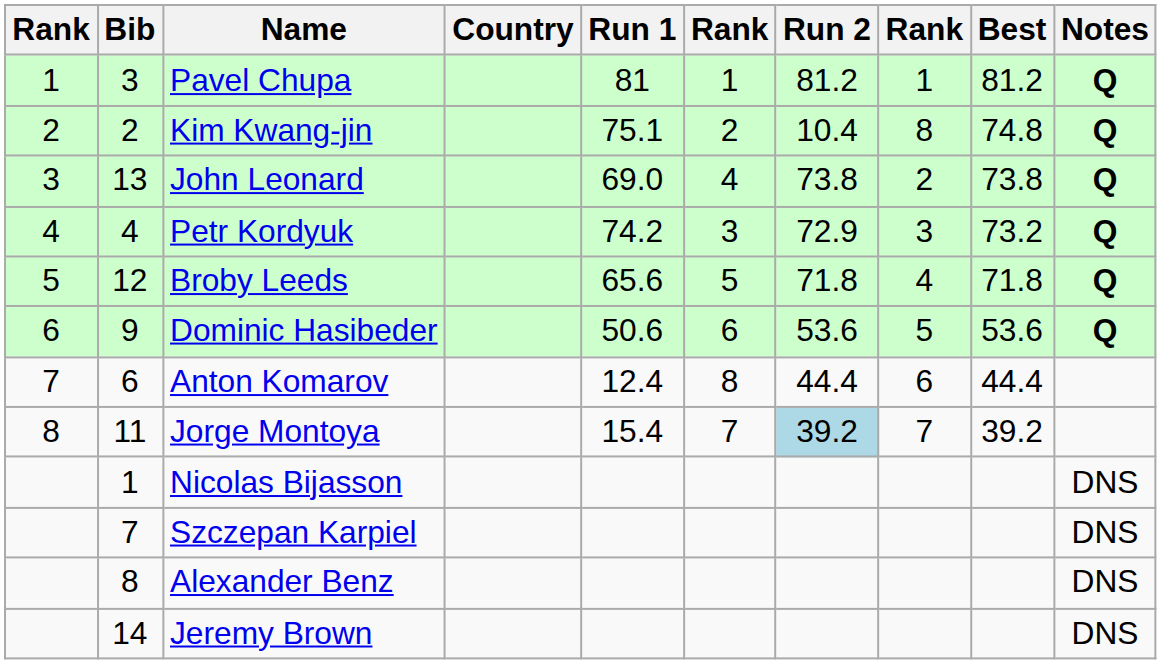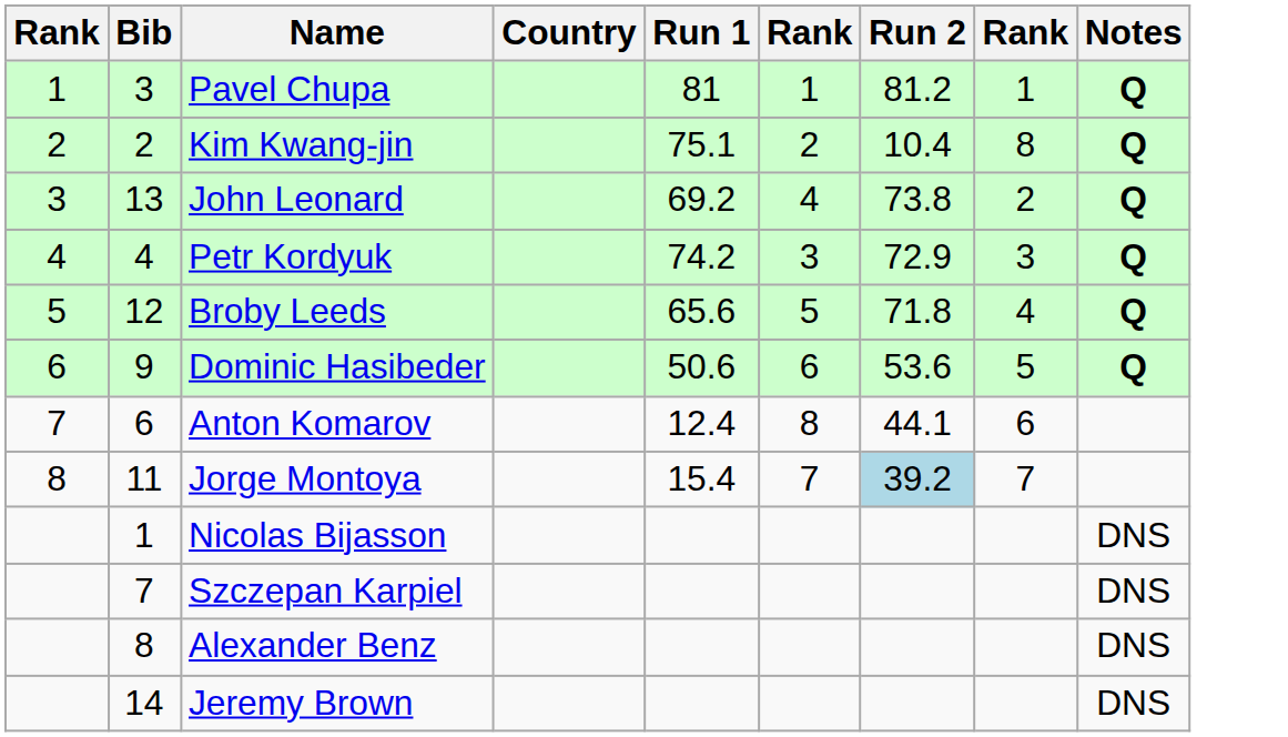 <table class="wikitable sortable" style="text-align:center">
 <tr>
 <th>Rank</th>
 <th>Bib</th>
 <th>Name</th>
 <th>Country</th>
 <th>Run 1</th>
 <th>Rank</th>
 <th>Run 2</th>
 <th>Rank</th>
-<th>Best</th>
 <th>Notes</th>
 </tr>
 <tr bgcolor=ccffcc>
 <td>1</td>
 <td>3</td>
 <td align=left><a href='#'>Pavel Chupa</a></td>
 <td align=left></td>
 <td>81</td>
 <td>1</td>
 <td>81.2</td>
 <td>1</td>
-<td>81.2</td>
 <td><strong>Q</strong></td>
 </tr>
 <tr bgcolor=ccffcc>
 <td>2</td>
 <td>2</td>
 <td align=left><a href='#'>Kim Kwang-jin</a></td>
 <td align=left></td>
 <td>75.1</td>
 <td>2</td>
 <td>10.4</td>
 <td>8</td>
-<td>74.8</td>
 <td><strong>Q</strong></td>
 </tr>
 <tr bgcolor=ccffcc>
 <td>3</td>
 <td>13</td>
 <td align=left><a href='#'>John Leonard</a></td>
 <td align=left></td>
-<td>69.0</td>
+<td>69.2</td>
 <td>4</td>
 <td>73.8</td>
 <td>2</td>
-<td>73.8</td>
 <td><strong>Q</strong></td>
 </tr>
 <tr bgcolor=ccffcc>
 <td>4</td>
 <td>4</td>
 <td align=left><a href='#'>Petr Kordyuk</a></td>
 <td align=left></td>
 <td>74.2</td>
 <td>3</td>
 <td>72.9</td>
 <td>3</td>
-<td>73.2</td>
 <td><strong>Q</strong></td>
 </tr>
 <tr bgcolor=ccffcc>
 <td>5</td>
 <td>12</td>
 <td align=left><a href='#'>Broby Leeds</a></td>
 <td align=left></td>
 <td>65.6</td>
 <td>5</td>
 <td>71.8</td>
 <td>4</td>
-<td>71.8</td>
 <td><strong>Q</strong></td>
 </tr>
 <tr bgcolor=ccffcc>
 <td>6</td>
 <td>9</td>
 <td align=left><a href='#'>Dominic Hasibeder</a></td>
 <td align=left></td>
 <td>50.6</td>
 <td>6</td>
 <td>53.6</td>
 <td>5</td>
-<td>53.6</td>
 <td><strong>Q</strong></td>
 </tr>
 <tr>
 <td>7</td>
 <td>6</td>
 <td align=left><a href='#'>Anton Komarov</a></td>
 <td align=left></td>
 <td>12.4</td>
 <td>8</td>
-<td>44.4</td>
+<td>44.1</td>
 <td>6</td>
-<td>44.4</td>
 <td></td>
 </tr>
 <tr>
 <td>8</td>
 <td>11</td>
 <td align=left><a href='#'>Jorge Montoya</a></td>
 <td align=left></td>
 <td>15.4</td>
 <td>7</td>
 <td style="background: lightblue;">39.2</td>
 <td>7</td>
-<td>39.2</td>
 <td></td>
 </tr>
 <tr>
 <td></td>
 <td>1</td>
 <td align=left><a href='#'>Nicolas Bijasson</a></td>
 <td align=left></td>
-<td></td>
 <td></td>
 <td></td>
 <td></td>
 <td></td>
 <td>DNS</td>
 </tr>
 <tr>
 <td></td>
 <td>7</td>
 <td align=left><a href='#'>Szczepan Karpiel</a></td>
 <td align=left></td>
 <td></td>
 <td></td>
 <td></td>
 <td></td>
-<td></td>
 <td>DNS</td>
 </tr>
 <tr>
 <td></td>
 <td>8</td>
 <td align=left><a href='#'>Alexander Benz</a></td>
 <td align=left></td>
-<td></td>
 <td></td>
 <td></td>
 <td></td>
 <td></td>
 <td>DNS</td>
 </tr>
 <tr>
 <td></td>
 <td>14</td>
 <td align=left><a href='#'>Jeremy Brown</a></td>
 <td align=left></td>
 <td></td>
 <td></td>
 <td></td>
 <td></td>
-<td></td>
 <td>DNS</td>
 </tr>
 </table>
